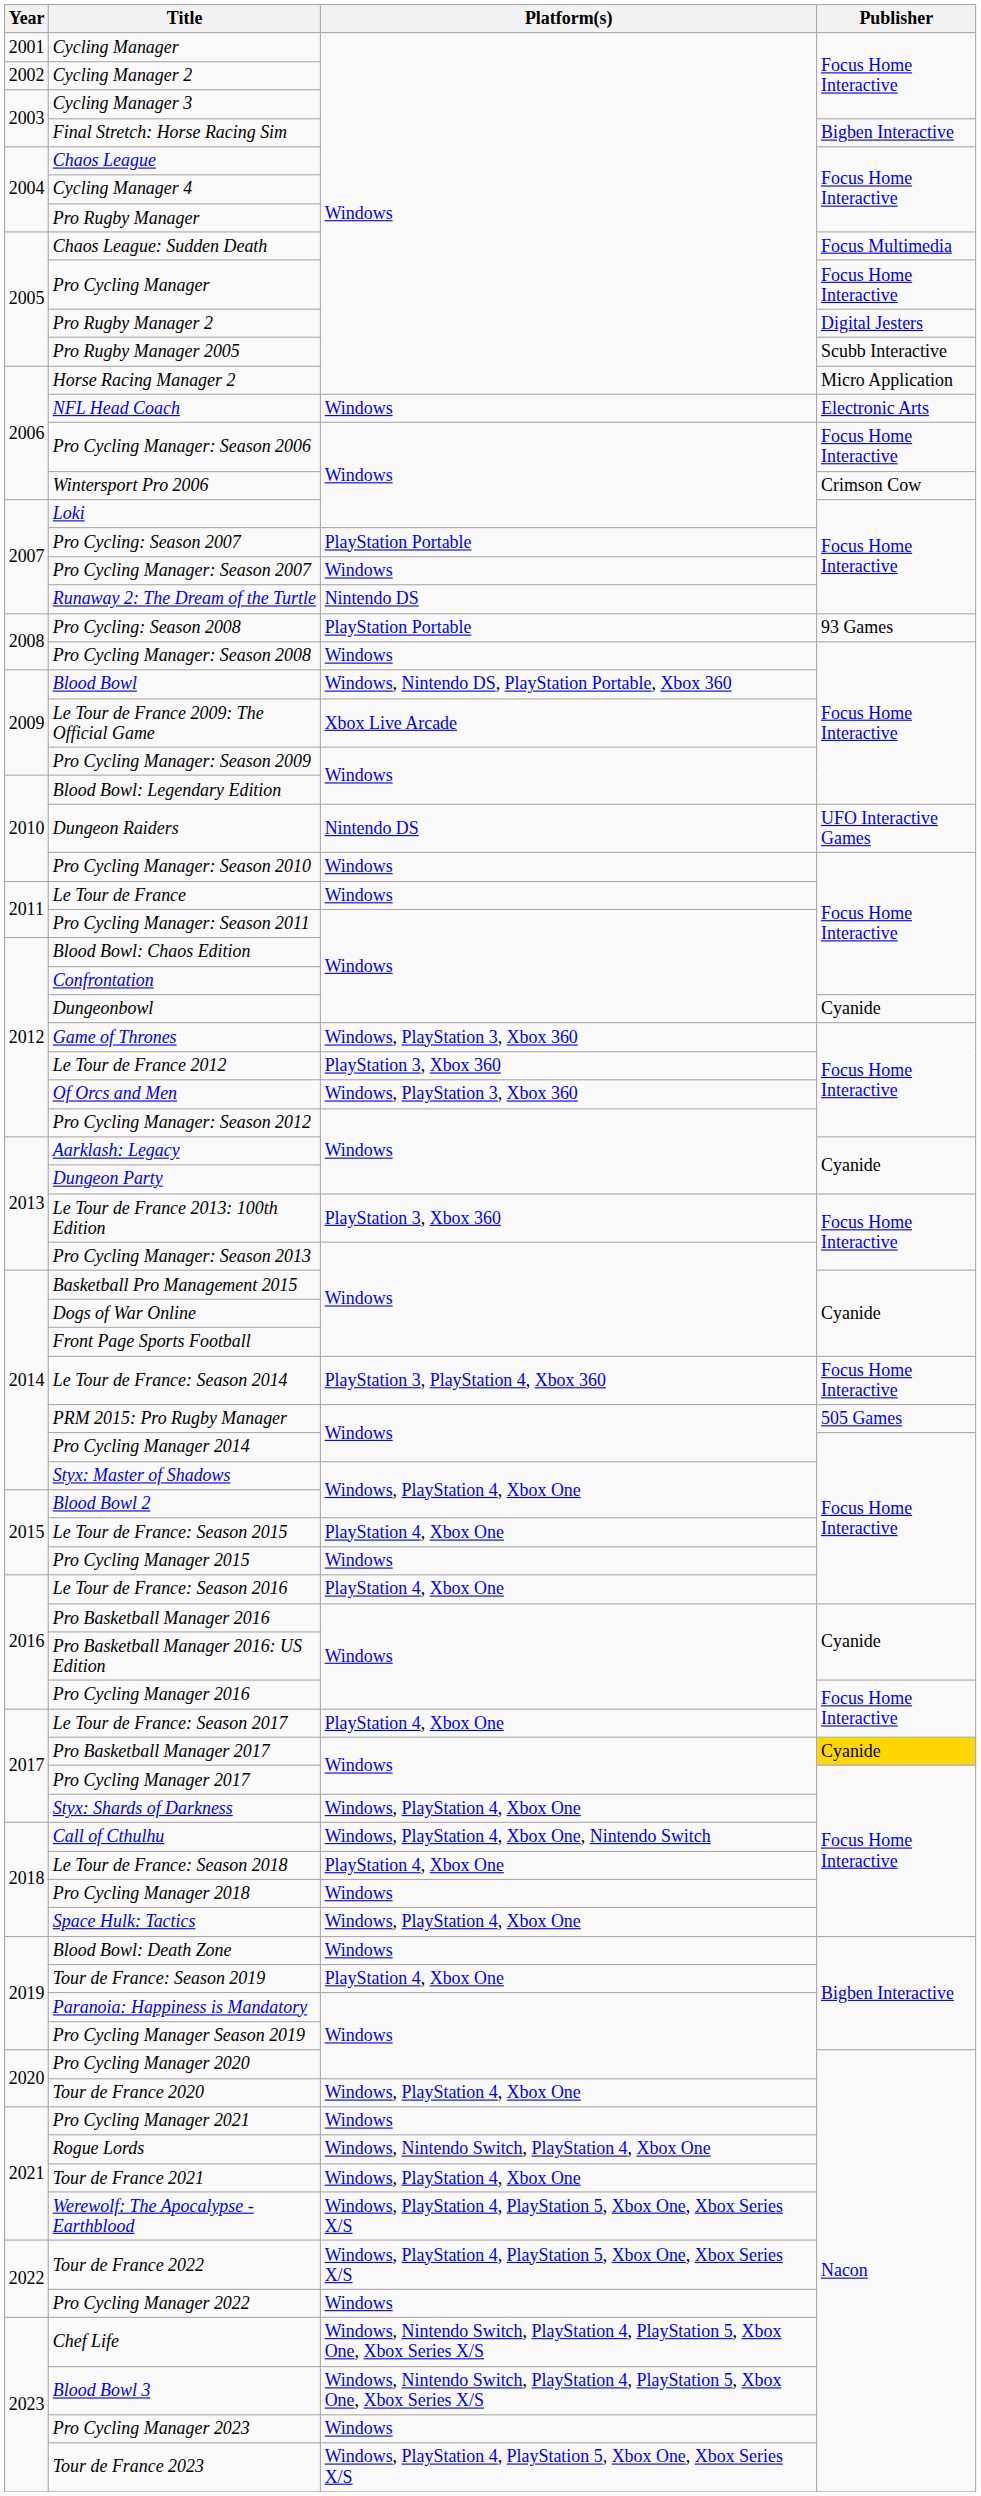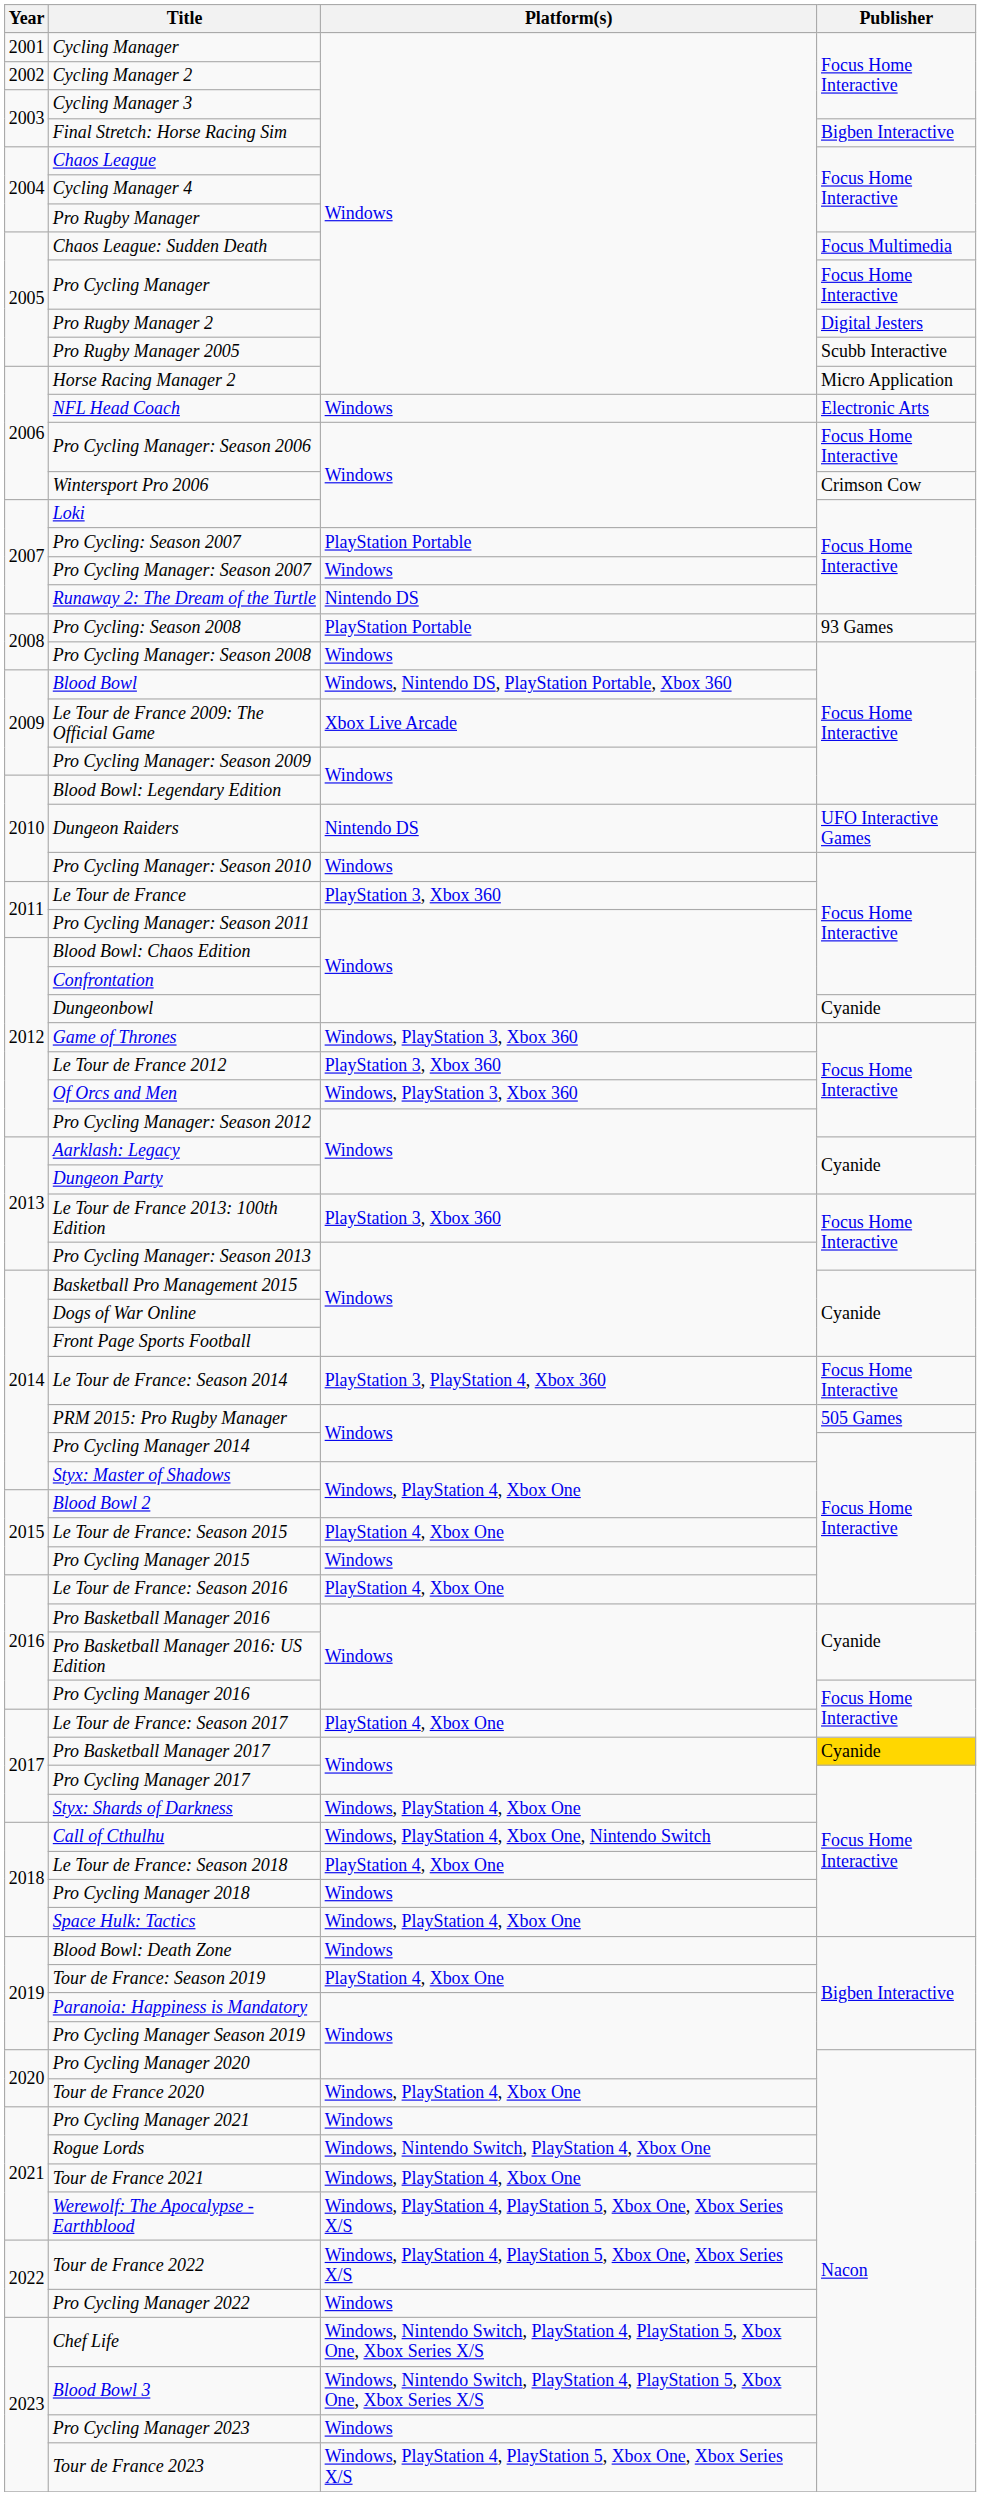 <table class="wikitable sortable">
 <tr>
 <th>Year</th>
 <th>Title</th>
 <th>Platform(s)</th>
 <th>Publisher</th>
 </tr>
 <tr>
 <td>2001</td>
 <td><em>Cycling Manager</em></td>
 <td rowspan="12"><a href='#'>Windows</a></td>
 <td rowspan="3"><a href='#'>Focus Home Interactive</a></td>
 </tr>
 <tr>
 <td>2002</td>
 <td><em>Cycling Manager 2</em></td>
 </tr>
 <tr>
 <td rowspan="2">2003</td>
 <td><em>Cycling Manager 3</em></td>
 </tr>
 <tr>
 <td><em>Final Stretch: Horse Racing Sim</em></td>
 <td><a href='#'>Bigben Interactive</a></td>
 </tr>
 <tr>
 <td rowspan="3">2004</td>
 <td><em><a href='#'>Chaos League</a></em></td>
 <td rowspan="3"><a href='#'>Focus Home Interactive</a></td>
 </tr>
 <tr>
 <td><em>Cycling Manager 4</em></td>
 </tr>
 <tr>
 <td><em>Pro Rugby Manager</em></td>
 </tr>
 <tr>
 <td rowspan="4">2005</td>
 <td><em>Chaos League: Sudden Death</em></td>
 <td><a href='#'>Focus Multimedia</a></td>
 </tr>
 <tr>
 <td><em>Pro Cycling Manager</em></td>
 <td><a href='#'>Focus Home Interactive</a></td>
 </tr>
 <tr>
 <td><em>Pro Rugby Manager 2</em></td>
 <td><a href='#'>Digital Jesters</a></td>
 </tr>
 <tr>
 <td><em>Pro Rugby Manager 2005</em></td>
 <td>Scubb Interactive</td>
 </tr>
 <tr>
 <td rowspan="4">2006</td>
 <td><em>Horse Racing Manager 2</em></td>
 <td>Micro Application</td>
 </tr>
 <tr>
 <td><em><a href='#'>NFL Head Coach</a></em></td>
 <td><a href='#'>Windows</a></td>
 <td><a href='#'>Electronic Arts</a></td>
 </tr>
 <tr>
 <td><em>Pro Cycling Manager: Season 2006</em></td>
 <td rowspan="3"><a href='#'>Windows</a></td>
 <td><a href='#'>Focus Home Interactive</a></td>
 </tr>
 <tr>
 <td><em>Wintersport Pro 2006</em></td>
 <td>Crimson Cow</td>
 </tr>
 <tr>
 <td rowspan="4">2007</td>
 <td><em><a href='#'>Loki</a></em></td>
 <td rowspan="4"><a href='#'>Focus Home Interactive</a></td>
 </tr>
 <tr>
 <td><em>Pro Cycling: Season 2007</em></td>
 <td><a href='#'>PlayStation Portable</a></td>
 </tr>
 <tr>
 <td><em>Pro Cycling Manager: Season 2007</em></td>
 <td><a href='#'>Windows</a></td>
 </tr>
 <tr>
 <td><em><a href='#'>Runaway 2: The Dream of the Turtle</a></em></td>
 <td><a href='#'>Nintendo DS</a></td>
 </tr>
 <tr>
 <td rowspan="2">2008</td>
 <td><em>Pro Cycling: Season 2008</em></td>
 <td><a href='#'>PlayStation Portable</a></td>
 <td>93 Games</td>
 </tr>
 <tr>
 <td><em>Pro Cycling Manager: Season 2008</em></td>
 <td><a href='#'>Windows</a></td>
 <td rowspan="5"><a href='#'>Focus Home Interactive</a></td>
 </tr>
 <tr>
 <td rowspan="3">2009</td>
 <td><em><a href='#'>Blood Bowl</a></em></td>
 <td><a href='#'>Windows</a>, <a href='#'>Nintendo DS</a>, <a href='#'>PlayStation Portable</a>, <a href='#'>Xbox 360</a></td>
 </tr>
 <tr>
 <td><em>Le Tour de France 2009: The Official Game</em></td>
 <td><a href='#'>Xbox Live Arcade</a></td>
 </tr>
 <tr>
 <td><em>Pro Cycling Manager: Season 2009</em></td>
 <td rowspan="2"><a href='#'>Windows</a></td>
 </tr>
 <tr>
 <td rowspan="3">2010</td>
 <td><em>Blood Bowl: Legendary Edition</em></td>
 </tr>
 <tr>
 <td><em>Dungeon Raiders</em></td>
 <td><a href='#'>Nintendo DS</a></td>
 <td><a href='#'>UFO Interactive Games</a></td>
 </tr>
 <tr>
 <td><em>Pro Cycling Manager: Season 2010</em></td>
 <td><a href='#'>Windows</a></td>
 <td rowspan="5"><a href='#'>Focus Home Interactive</a></td>
 </tr>
 <tr>
 <td rowspan="2">2011</td>
 <td><em>Le Tour de France</em></td>
-<td><a href='#'>Windows</a></td>
+<td><a href='#'>PlayStation 3</a>, <a href='#'>Xbox 360</a></td>
 </tr>
 <tr>
 <td><em>Pro Cycling Manager: Season 2011</em></td>
 <td rowspan="4"><a href='#'>Windows</a></td>
 </tr>
 <tr>
 <td rowspan="7">2012</td>
 <td><em>Blood Bowl: Chaos Edition</em></td>
 </tr>
 <tr>
 <td><em><a href='#'>Confrontation</a></em></td>
 </tr>
 <tr>
 <td><em>Dungeonbowl</em></td>
 <td>Cyanide</td>
 </tr>
 <tr>
 <td><em><a href='#'>Game of Thrones</a></em></td>
 <td><a href='#'>Windows</a>, <a href='#'>PlayStation 3</a>, <a href='#'>Xbox 360</a></td>
 <td rowspan="4"><a href='#'>Focus Home Interactive</a></td>
 </tr>
 <tr>
 <td><em>Le Tour de France 2012</em></td>
 <td><a href='#'>PlayStation 3</a>, <a href='#'>Xbox 360</a></td>
 </tr>
 <tr>
 <td><em><a href='#'>Of Orcs and Men</a></em></td>
 <td><a href='#'>Windows</a>, <a href='#'>PlayStation 3</a>, <a href='#'>Xbox 360</a></td>
 </tr>
 <tr>
 <td><em>Pro Cycling Manager: Season 2012</em></td>
 <td rowspan="3"><a href='#'>Windows</a></td>
 </tr>
 <tr>
 <td rowspan="4">2013</td>
 <td><em><a href='#'>Aarklash: Legacy</a></em></td>
 <td rowspan="2">Cyanide</td>
 </tr>
 <tr>
 <td><em><a href='#'>Dungeon Party</a></em></td>
 </tr>
 <tr>
 <td><em>Le Tour de France 2013: 100th Edition</em></td>
 <td><a href='#'>PlayStation 3</a>, <a href='#'>Xbox 360</a></td>
 <td rowspan="2"><a href='#'>Focus Home Interactive</a></td>
 </tr>
 <tr>
 <td><em>Pro Cycling Manager: Season 2013</em></td>
 <td rowspan="4"><a href='#'>Windows</a></td>
 </tr>
 <tr>
 <td rowspan="7">2014</td>
 <td><em>Basketball Pro Management 2015</em></td>
 <td rowspan="3">Cyanide</td>
 </tr>
 <tr>
 <td><em>Dogs of War Online</em></td>
 </tr>
 <tr>
 <td><em>Front Page Sports Football</em></td>
 </tr>
 <tr>
 <td><em>Le Tour de France: Season 2014</em></td>
 <td><a href='#'>PlayStation 3</a>, <a href='#'>PlayStation 4</a>, <a href='#'>Xbox 360</a></td>
 <td><a href='#'>Focus Home Interactive</a></td>
 </tr>
 <tr>
 <td><em>PRM 2015: Pro Rugby Manager</em></td>
 <td rowspan="2"><a href='#'>Windows</a></td>
 <td><a href='#'>505 Games</a></td>
 </tr>
 <tr>
 <td><em>Pro Cycling Manager 2014</em></td>
 <td rowspan="6"><a href='#'>Focus Home Interactive</a></td>
 </tr>
 <tr>
 <td><em><a href='#'>Styx: Master of Shadows</a></em></td>
 <td rowspan="2"><a href='#'>Windows</a>, <a href='#'>PlayStation 4</a>, <a href='#'>Xbox One</a></td>
 </tr>
 <tr>
 <td rowspan="3">2015</td>
 <td><em><a href='#'>Blood Bowl 2</a></em></td>
 </tr>
 <tr>
 <td><em>Le Tour de France: Season 2015</em></td>
 <td><a href='#'>PlayStation 4</a>, <a href='#'>Xbox One</a></td>
 </tr>
 <tr>
 <td><em>Pro Cycling Manager 2015</em></td>
 <td><a href='#'>Windows</a></td>
 </tr>
 <tr>
 <td rowspan="4">2016</td>
 <td><em>Le Tour de France: Season 2016</em></td>
 <td><a href='#'>PlayStation 4</a>, <a href='#'>Xbox One</a></td>
 </tr>
 <tr>
 <td><em>Pro Basketball Manager 2016</em></td>
 <td rowspan="3"><a href='#'>Windows</a></td>
 <td rowspan="2">Cyanide</td>
 </tr>
 <tr>
 <td><em>Pro Basketball Manager 2016: US Edition</em></td>
 </tr>
 <tr>
 <td><em>Pro Cycling Manager 2016</em></td>
 <td rowspan="2"><a href='#'>Focus Home Interactive</a></td>
 </tr>
 <tr>
 <td rowspan="4">2017</td>
 <td><em>Le Tour de France: Season 2017</em></td>
 <td><a href='#'>PlayStation 4</a>, <a href='#'>Xbox One</a></td>
 </tr>
 <tr>
 <td><em>Pro Basketball Manager 2017</em></td>
 <td rowspan="2"><a href='#'>Windows</a></td>
 <td style="background: gold;">Cyanide</td>
 </tr>
 <tr>
 <td><em>Pro Cycling Manager 2017</em></td>
 <td rowspan="6"><a href='#'>Focus Home Interactive</a></td>
 </tr>
 <tr>
 <td><em><a href='#'>Styx: Shards of Darkness</a></em></td>
 <td><a href='#'>Windows</a>, <a href='#'>PlayStation 4</a>, <a href='#'>Xbox One</a></td>
 </tr>
 <tr>
 <td rowspan="4">2018</td>
 <td><em><a href='#'>Call of Cthulhu</a></em></td>
 <td><a href='#'>Windows</a>, <a href='#'>PlayStation 4</a>, <a href='#'>Xbox One</a>, <a href='#'>Nintendo Switch</a></td>
 </tr>
 <tr>
 <td><em>Le Tour de France: Season 2018</em></td>
 <td><a href='#'>PlayStation 4</a>, <a href='#'>Xbox One</a></td>
 </tr>
 <tr>
 <td><em>Pro Cycling Manager 2018</em></td>
 <td><a href='#'>Windows</a></td>
 </tr>
 <tr>
 <td><em><a href='#'>Space Hulk: Tactics</a></em></td>
 <td><a href='#'>Windows</a>, <a href='#'>PlayStation 4</a>, <a href='#'>Xbox One</a></td>
 </tr>
 <tr>
 <td rowspan="4">2019</td>
 <td><em>Blood Bowl: Death Zone</em></td>
 <td><a href='#'>Windows</a></td>
 <td rowspan="4"><a href='#'>Bigben Interactive</a></td>
 </tr>
 <tr>
 <td><em>Tour de France: Season 2019</em></td>
 <td><a href='#'>PlayStation 4</a>, <a href='#'>Xbox One</a></td>
 </tr>
 <tr>
 <td><em><a href='#'>Paranoia: Happiness is Mandatory</a></em></td>
 <td rowspan="3"><a href='#'>Windows</a></td>
 </tr>
 <tr>
 <td><em>Pro Cycling Manager Season 2019</em></td>
 </tr>
 <tr>
 <td rowspan="2">2020</td>
 <td><em>Pro Cycling Manager 2020</em></td>
 <td rowspan="12"><a href='#'>Nacon</a></td>
 </tr>
 <tr>
 <td><em>Tour de France 2020</em></td>
 <td><a href='#'>Windows</a>, <a href='#'>PlayStation 4</a>, <a href='#'>Xbox One</a></td>
 </tr>
 <tr>
 <td rowspan="4">2021</td>
 <td><em>Pro Cycling Manager 2021</em></td>
 <td><a href='#'>Windows</a></td>
 </tr>
 <tr>
 <td><em>Rogue Lords</em></td>
 <td><a href='#'>Windows</a>, <a href='#'>Nintendo Switch</a>, <a href='#'>PlayStation 4</a>, <a href='#'>Xbox One</a></td>
 </tr>
 <tr>
 <td><em>Tour de France 2021</em></td>
 <td><a href='#'>Windows</a>, <a href='#'>PlayStation 4</a>, <a href='#'>Xbox One</a></td>
 </tr>
 <tr>
 <td><em><a href='#'>Werewolf: The Apocalypse - Earthblood</a></em></td>
 <td><a href='#'>Windows</a>, <a href='#'>PlayStation 4</a>, <a href='#'>PlayStation 5</a>, <a href='#'>Xbox One</a>, <a href='#'>Xbox Series X/S</a></td>
 </tr>
 <tr>
 <td rowspan="2">2022</td>
 <td><em>Tour de France 2022</em></td>
 <td><a href='#'>Windows</a>, <a href='#'>PlayStation 4</a>, <a href='#'>PlayStation 5</a>, <a href='#'>Xbox One</a>, <a href='#'>Xbox Series X/S</a></td>
 </tr>
 <tr>
 <td><em>Pro Cycling Manager 2022</em></td>
 <td><a href='#'>Windows</a></td>
 </tr>
 <tr>
 <td rowspan="4">2023</td>
 <td><em>Chef Life</em></td>
 <td><a href='#'>Windows</a>, <a href='#'>Nintendo Switch</a>, <a href='#'>PlayStation 4</a>, <a href='#'>PlayStation 5</a>, <a href='#'>Xbox One</a>, <a href='#'>Xbox Series X/S</a></td>
 </tr>
 <tr>
 <td><em><a href='#'>Blood Bowl 3</a></em></td>
 <td><a href='#'>Windows</a>, <a href='#'>Nintendo Switch</a>, <a href='#'>PlayStation 4</a>, <a href='#'>PlayStation 5</a>, <a href='#'>Xbox One</a>, <a href='#'>Xbox Series X/S</a></td>
 </tr>
 <tr>
 <td><em>Pro Cycling Manager 2023</em></td>
 <td><a href='#'>Windows</a></td>
 </tr>
 <tr>
 <td><em>Tour de France 2023</em></td>
 <td><a href='#'>Windows</a>, <a href='#'>PlayStation 4</a>, <a href='#'>PlayStation 5</a>, <a href='#'>Xbox One</a>, <a href='#'>Xbox Series X/S</a></td>
 </tr>
 <tr>
 </tr>
 </table>
